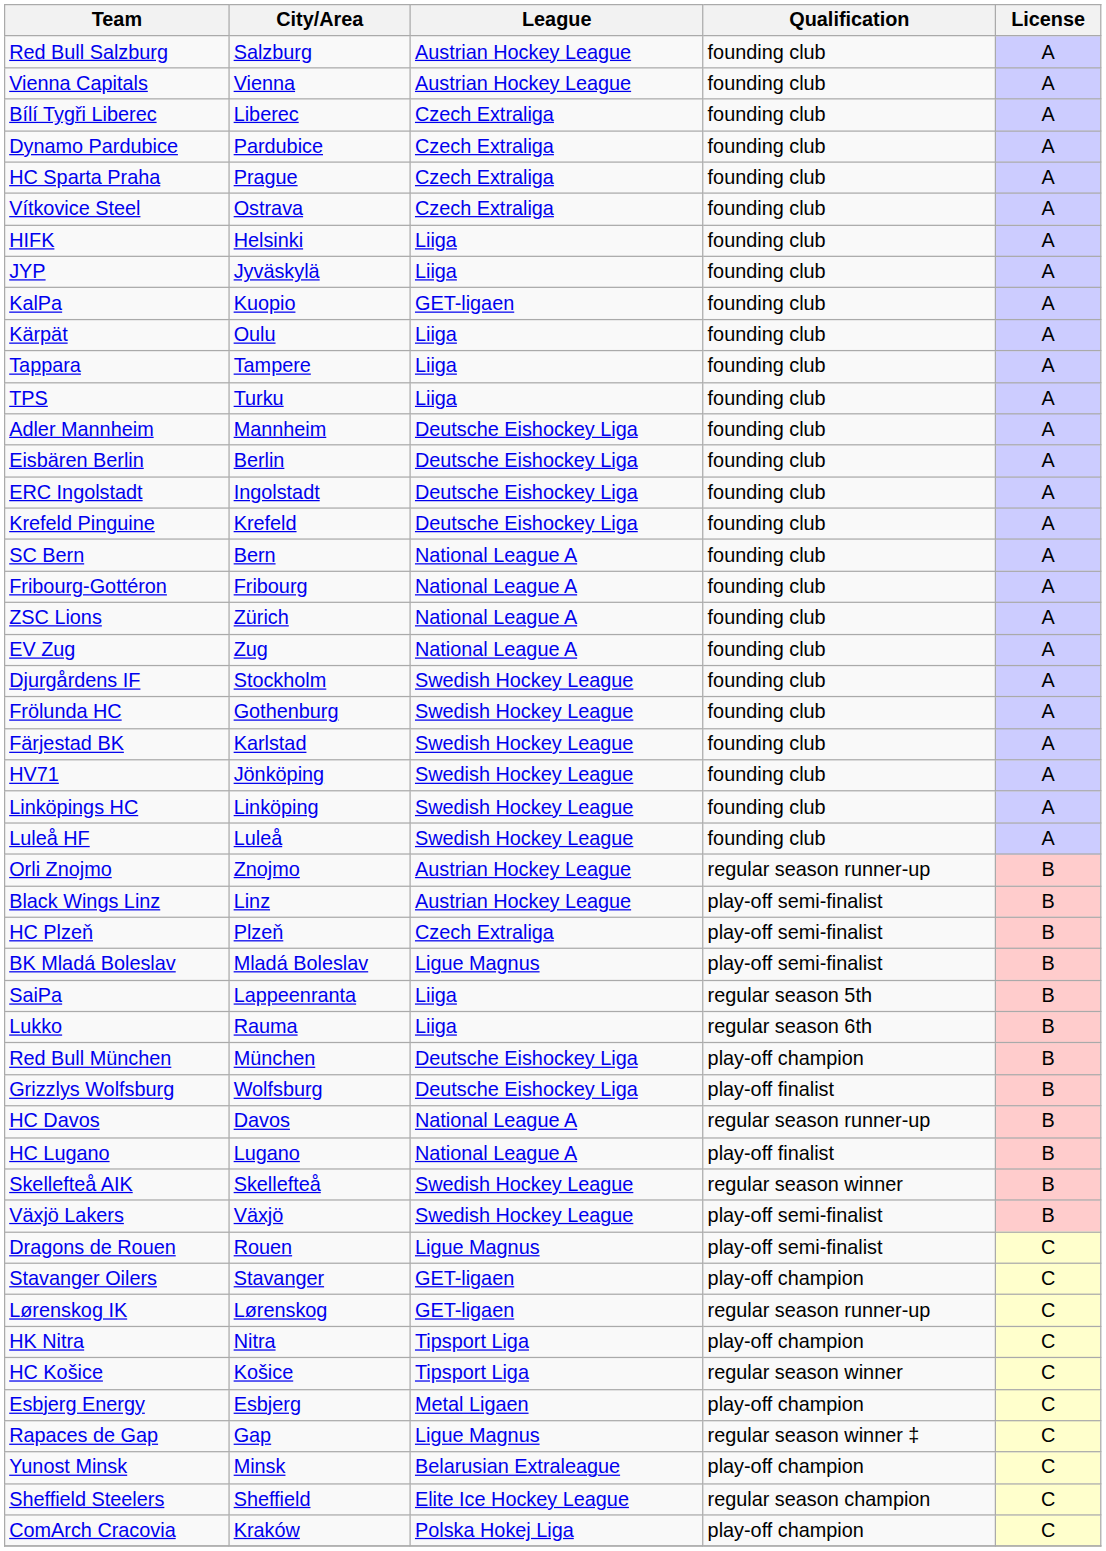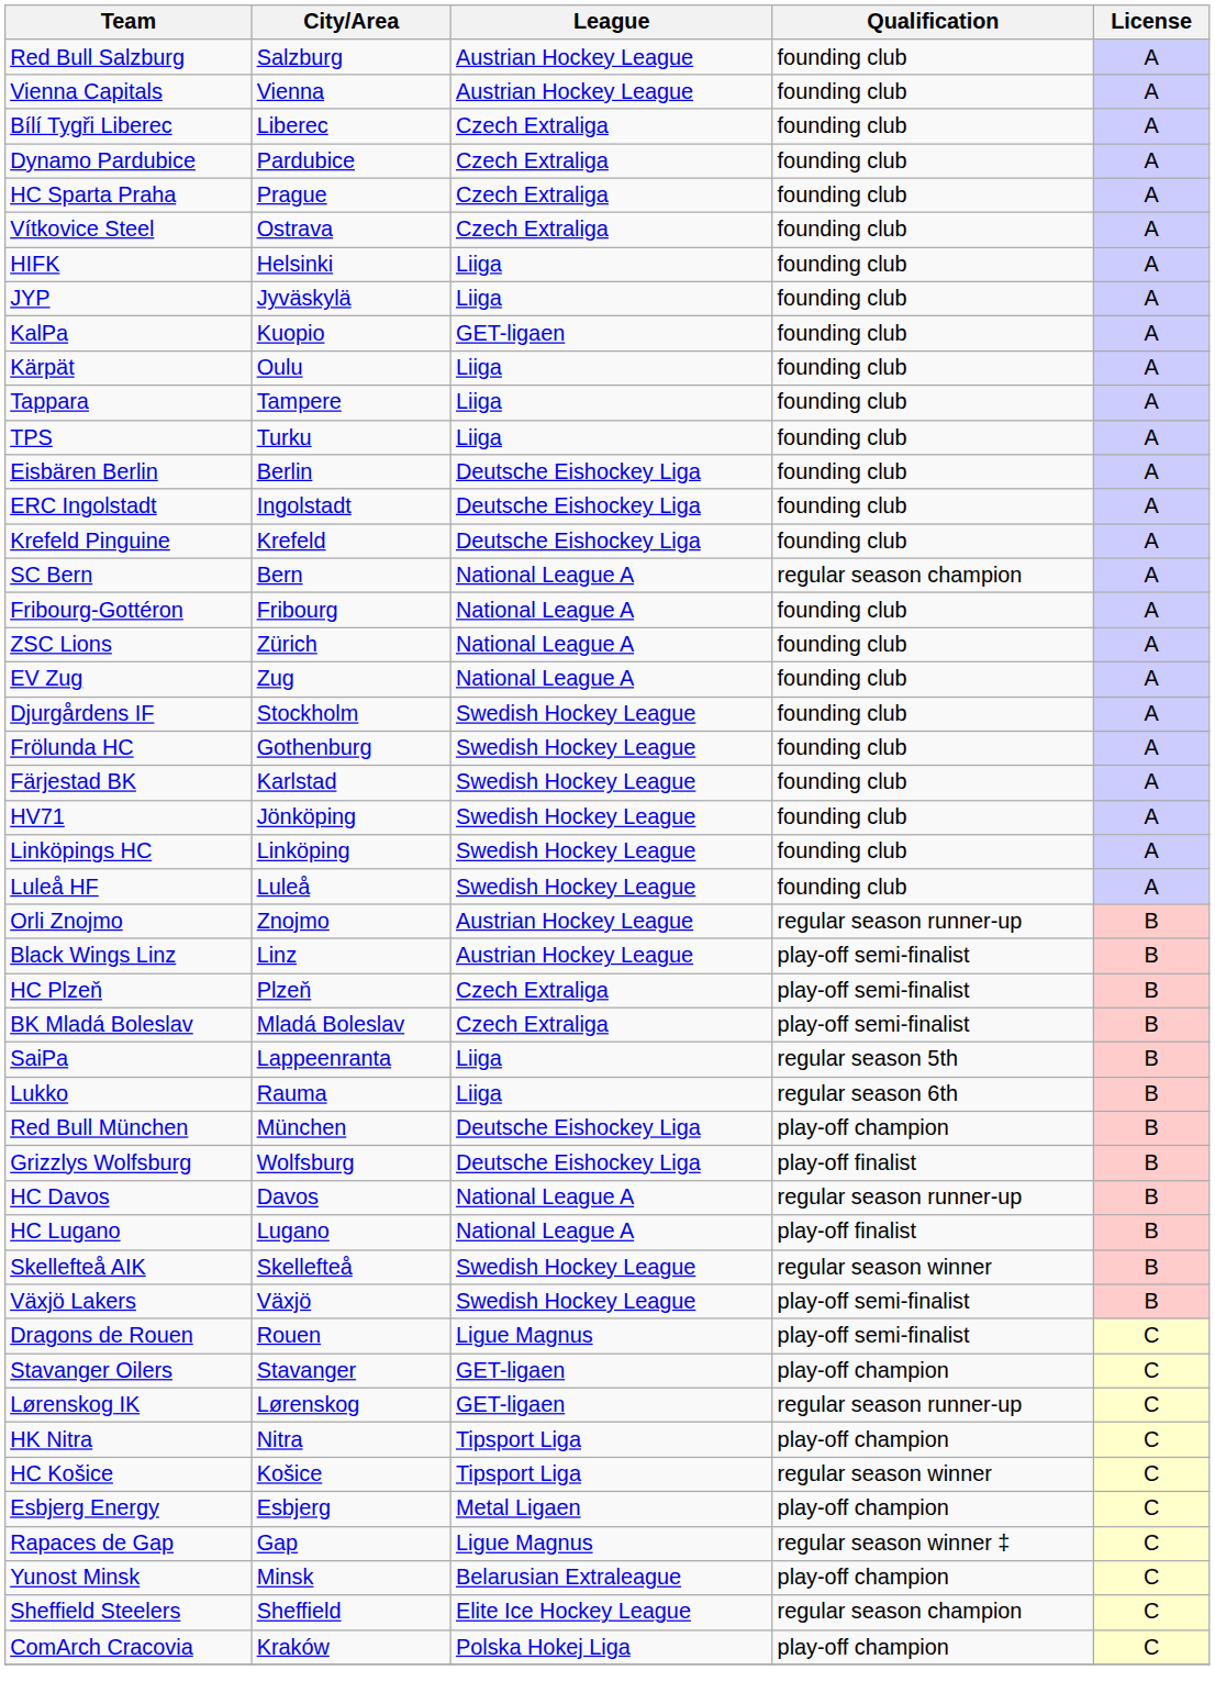 <table class="wikitable sortable" style="width:70%; text-align:left">
 <tr>
 <th>Team</th>
 <th>City/Area</th>
 <th>League</th>
 <th>Qualification</th>
 <th>License</th>
 </tr>
 <tr>
 <td> <a href='#'>Red Bull Salzburg</a></td>
 <td><a href='#'>Salzburg</a></td>
 <td><a href='#'>Austrian Hockey League</a></td>
 <td>founding club</td>
 <td style="background-color: #CCCCFF; text-align: center;">A</td>
 </tr>
 <tr>
 <td> <a href='#'>Vienna Capitals</a></td>
 <td><a href='#'>Vienna</a></td>
 <td><a href='#'>Austrian Hockey League</a></td>
 <td>founding club</td>
 <td style="background-color: #CCCCFF; text-align: center;">A</td>
 </tr>
 <tr>
 <td> <a href='#'>Bílí Tygři Liberec</a></td>
 <td><a href='#'>Liberec</a></td>
 <td><a href='#'>Czech Extraliga</a></td>
 <td>founding club</td>
 <td style="background-color: #CCCCFF; text-align: center;">A</td>
 </tr>
 <tr>
 <td> <a href='#'>Dynamo Pardubice</a></td>
 <td><a href='#'>Pardubice</a></td>
 <td><a href='#'>Czech Extraliga</a></td>
 <td>founding club</td>
 <td style="background-color: #CCCCFF; text-align: center;">A</td>
 </tr>
 <tr>
 <td> <a href='#'>HC Sparta Praha</a></td>
 <td><a href='#'>Prague</a></td>
 <td><a href='#'>Czech Extraliga</a></td>
 <td>founding club</td>
 <td style="background-color: #CCCCFF; text-align: center;">A</td>
 </tr>
 <tr>
 <td> <a href='#'>Vítkovice Steel</a></td>
 <td><a href='#'>Ostrava</a></td>
 <td><a href='#'>Czech Extraliga</a></td>
 <td>founding club</td>
 <td style="background-color: #CCCCFF; text-align: center;">A</td>
 </tr>
 <tr>
 <td> <a href='#'>HIFK</a></td>
 <td><a href='#'>Helsinki</a></td>
 <td><a href='#'>Liiga</a></td>
 <td>founding club</td>
 <td style="background-color: #CCCCFF; text-align: center;">A</td>
 </tr>
 <tr>
 <td> <a href='#'>JYP</a></td>
 <td><a href='#'>Jyväskylä</a></td>
 <td><a href='#'>Liiga</a></td>
 <td>founding club</td>
 <td style="background-color: #CCCCFF; text-align: center;">A</td>
 </tr>
 <tr>
 <td> <a href='#'>KalPa</a></td>
 <td><a href='#'>Kuopio</a></td>
 <td><a href='#'>GET-ligaen</a></td>
 <td>founding club</td>
 <td style="background-color: #CCCCFF; text-align: center;">A</td>
 </tr>
 <tr>
 <td> <a href='#'>Kärpät</a></td>
 <td><a href='#'>Oulu</a></td>
 <td><a href='#'>Liiga</a></td>
 <td>founding club</td>
 <td style="background-color: #CCCCFF; text-align: center;">A</td>
 </tr>
 <tr>
 <td> <a href='#'>Tappara</a></td>
 <td><a href='#'>Tampere</a></td>
 <td><a href='#'>Liiga</a></td>
 <td>founding club</td>
 <td style="background-color: #CCCCFF; text-align: center;">A</td>
 </tr>
 <tr>
 <td> <a href='#'>TPS</a></td>
 <td><a href='#'>Turku</a></td>
 <td><a href='#'>Liiga</a></td>
 <td>founding club</td>
 <td style="background-color: #CCCCFF; text-align: center;">A</td>
 </tr>
 <tr>
-<td> <a href='#'>Adler Mannheim</a></td>
-<td><a href='#'>Mannheim</a></td>
-<td><a href='#'>Deutsche Eishockey Liga</a></td>
-<td>founding club</td>
-<td style="background-color: #CCCCFF; text-align: center;">A</td>
-</tr>
-<tr>
 <td> <a href='#'>Eisbären Berlin</a></td>
 <td><a href='#'>Berlin</a></td>
 <td><a href='#'>Deutsche Eishockey Liga</a></td>
 <td>founding club</td>
 <td style="background-color: #CCCCFF; text-align: center;">A</td>
 </tr>
 <tr>
 <td> <a href='#'>ERC Ingolstadt</a></td>
 <td><a href='#'>Ingolstadt</a></td>
 <td><a href='#'>Deutsche Eishockey Liga</a></td>
 <td>founding club</td>
 <td style="background-color: #CCCCFF; text-align: center;">A</td>
 </tr>
 <tr>
 <td> <a href='#'>Krefeld Pinguine</a></td>
 <td><a href='#'>Krefeld</a></td>
 <td><a href='#'>Deutsche Eishockey Liga</a></td>
 <td>founding club</td>
 <td style="background-color: #CCCCFF; text-align: center;">A</td>
 </tr>
 <tr>
 <td> <a href='#'>SC Bern</a></td>
 <td><a href='#'>Bern</a></td>
 <td><a href='#'>National League A</a></td>
-<td>founding club</td>
+<td>regular season champion</td>
 <td style="background-color: #CCCCFF; text-align: center;">A</td>
 </tr>
 <tr>
 <td> <a href='#'>Fribourg-Gottéron</a></td>
 <td><a href='#'>Fribourg</a></td>
 <td><a href='#'>National League A</a></td>
 <td>founding club</td>
 <td style="background-color: #CCCCFF; text-align: center;">A</td>
 </tr>
 <tr>
 <td> <a href='#'>ZSC Lions</a></td>
 <td><a href='#'>Zürich</a></td>
 <td><a href='#'>National League A</a></td>
 <td>founding club</td>
 <td style="background-color: #CCCCFF; text-align: center;">A</td>
 </tr>
 <tr>
 <td> <a href='#'>EV Zug</a></td>
 <td><a href='#'>Zug</a></td>
 <td><a href='#'>National League A</a></td>
 <td>founding club</td>
 <td style="background-color: #CCCCFF; text-align: center;">A</td>
 </tr>
 <tr>
 <td> <a href='#'>Djurgårdens IF</a></td>
 <td><a href='#'>Stockholm</a></td>
 <td><a href='#'>Swedish Hockey League</a></td>
 <td>founding club</td>
 <td style="background-color: #CCCCFF; text-align: center;">A</td>
 </tr>
 <tr>
 <td> <a href='#'>Frölunda HC</a></td>
 <td><a href='#'>Gothenburg</a></td>
 <td><a href='#'>Swedish Hockey League</a></td>
 <td>founding club</td>
 <td style="background-color: #CCCCFF; text-align: center;">A</td>
 </tr>
 <tr>
 <td> <a href='#'>Färjestad BK</a></td>
 <td><a href='#'>Karlstad</a></td>
 <td><a href='#'>Swedish Hockey League</a></td>
 <td>founding club</td>
 <td style="background-color: #CCCCFF; text-align: center;">A</td>
 </tr>
 <tr>
 <td> <a href='#'>HV71</a></td>
 <td><a href='#'>Jönköping</a></td>
 <td><a href='#'>Swedish Hockey League</a></td>
 <td>founding club</td>
 <td style="background-color: #CCCCFF; text-align: center;">A</td>
 </tr>
 <tr>
 <td> <a href='#'>Linköpings HC</a></td>
 <td><a href='#'>Linköping</a></td>
 <td><a href='#'>Swedish Hockey League</a></td>
 <td>founding club</td>
 <td style="background-color: #CCCCFF; text-align: center;">A</td>
 </tr>
 <tr>
 <td> <a href='#'>Luleå HF</a></td>
 <td><a href='#'>Luleå</a></td>
 <td><a href='#'>Swedish Hockey League</a></td>
 <td>founding club</td>
 <td style="background-color: #CCCCFF; text-align: center;">A</td>
 </tr>
 <tr>
 <td> <a href='#'>Orli Znojmo</a></td>
 <td><a href='#'>Znojmo</a></td>
 <td><a href='#'>Austrian Hockey League</a></td>
 <td>regular season runner-up</td>
 <td style="background-color: #FFCCCC; text-align: center;">B</td>
 </tr>
 <tr>
 <td> <a href='#'>Black Wings Linz</a></td>
 <td><a href='#'>Linz</a></td>
 <td><a href='#'>Austrian Hockey League</a></td>
 <td>play-off semi-finalist</td>
 <td style="background-color: #FFCCCC; text-align: center;">B</td>
 </tr>
 <tr>
 <td> <a href='#'>HC Plzeň</a></td>
 <td><a href='#'>Plzeň</a></td>
 <td><a href='#'>Czech Extraliga</a></td>
 <td>play-off semi-finalist</td>
 <td style="background-color: #FFCCCC; text-align: center;">B</td>
 </tr>
 <tr>
 <td> <a href='#'>BK Mladá Boleslav</a></td>
 <td><a href='#'>Mladá Boleslav</a></td>
-<td><a href='#'>Ligue Magnus</a></td>
+<td><a href='#'>Czech Extraliga</a></td>
 <td>play-off semi-finalist</td>
 <td style="background-color: #FFCCCC; text-align: center;">B</td>
 </tr>
 <tr>
 <td> <a href='#'>SaiPa</a></td>
 <td><a href='#'>Lappeenranta</a></td>
 <td><a href='#'>Liiga</a></td>
 <td>regular season 5th</td>
 <td style="background-color: #FFCCCC; text-align: center;">B</td>
 </tr>
 <tr>
 <td> <a href='#'>Lukko</a></td>
 <td><a href='#'>Rauma</a></td>
 <td><a href='#'>Liiga</a></td>
 <td>regular season 6th</td>
 <td style="background-color: #FFCCCC; text-align: center;">B</td>
 </tr>
 <tr>
 <td> <a href='#'>Red Bull München</a></td>
 <td><a href='#'>München</a></td>
 <td><a href='#'>Deutsche Eishockey Liga</a></td>
 <td>play-off champion</td>
 <td style="background-color: #FFCCCC; text-align: center;">B</td>
 </tr>
 <tr>
 <td> <a href='#'>Grizzlys Wolfsburg</a></td>
 <td><a href='#'>Wolfsburg</a></td>
 <td><a href='#'>Deutsche Eishockey Liga</a></td>
 <td>play-off finalist</td>
 <td style="background-color: #FFCCCC; text-align: center;">B</td>
 </tr>
 <tr>
 <td> <a href='#'>HC Davos</a></td>
 <td><a href='#'>Davos</a></td>
 <td><a href='#'>National League A</a></td>
 <td>regular season runner-up</td>
 <td style="background-color: #FFCCCC; text-align: center;">B</td>
 </tr>
 <tr>
 <td> <a href='#'>HC Lugano</a></td>
 <td><a href='#'>Lugano</a></td>
 <td><a href='#'>National League A</a></td>
 <td>play-off finalist</td>
 <td style="background-color: #FFCCCC; text-align: center;">B</td>
 </tr>
 <tr>
 <td> <a href='#'>Skellefteå AIK</a></td>
 <td><a href='#'>Skellefteå</a></td>
 <td><a href='#'>Swedish Hockey League</a></td>
 <td>regular season winner</td>
 <td style="background-color: #FFCCCC; text-align: center;">B</td>
 </tr>
 <tr>
 <td> <a href='#'>Växjö Lakers</a></td>
 <td><a href='#'>Växjö</a></td>
 <td><a href='#'>Swedish Hockey League</a></td>
 <td>play-off semi-finalist</td>
 <td style="background-color: #FFCCCC; text-align: center;">B</td>
 </tr>
 <tr>
 <td> <a href='#'>Dragons de Rouen</a></td>
 <td><a href='#'>Rouen</a></td>
 <td><a href='#'>Ligue Magnus</a></td>
 <td>play-off semi-finalist</td>
 <td style="background-color: #FFFFCC; text-align: center;">C</td>
 </tr>
 <tr>
 <td> <a href='#'>Stavanger Oilers</a></td>
 <td><a href='#'>Stavanger</a></td>
 <td><a href='#'>GET-ligaen</a></td>
 <td>play-off champion</td>
 <td style="background-color: #FFFFCC; text-align: center;">C</td>
 </tr>
 <tr>
 <td> <a href='#'>Lørenskog IK</a></td>
 <td><a href='#'>Lørenskog</a></td>
 <td><a href='#'>GET-ligaen</a></td>
 <td>regular season runner-up</td>
 <td style="background-color: #FFFFCC; text-align: center;">C</td>
 </tr>
 <tr>
 <td> <a href='#'>HK Nitra</a></td>
 <td><a href='#'>Nitra</a></td>
 <td><a href='#'>Tipsport Liga</a></td>
 <td>play-off champion</td>
 <td style="background-color: #FFFFCC; text-align: center;">C</td>
 </tr>
 <tr>
 <td> <a href='#'>HC Košice</a></td>
 <td><a href='#'>Košice</a></td>
 <td><a href='#'>Tipsport Liga</a></td>
 <td>regular season winner</td>
 <td style="background-color: #FFFFCC; text-align: center;">C</td>
 </tr>
 <tr>
 <td> <a href='#'>Esbjerg Energy</a></td>
 <td><a href='#'>Esbjerg</a></td>
 <td><a href='#'>Metal Ligaen</a></td>
 <td>play-off champion</td>
 <td style="background-color: #FFFFCC; text-align: center;">C</td>
 </tr>
 <tr>
 <td> <a href='#'>Rapaces de Gap</a></td>
 <td><a href='#'>Gap</a></td>
 <td><a href='#'>Ligue Magnus</a></td>
 <td>regular season winner ‡</td>
 <td style="background-color: #FFFFCC; text-align: center;">C</td>
 </tr>
 <tr>
 <td> <a href='#'>Yunost Minsk</a></td>
 <td><a href='#'>Minsk</a></td>
 <td><a href='#'>Belarusian Extraleague</a></td>
 <td>play-off champion</td>
 <td style="background-color: #FFFFCC; text-align: center;">C</td>
 </tr>
 <tr>
 <td> <a href='#'>Sheffield Steelers</a></td>
 <td><a href='#'>Sheffield</a></td>
 <td><a href='#'>Elite Ice Hockey League</a></td>
 <td>regular season champion</td>
 <td style="background-color: #FFFFCC; text-align: center;">C</td>
 </tr>
 <tr>
 <td> <a href='#'>ComArch Cracovia</a></td>
 <td><a href='#'>Kraków</a></td>
 <td><a href='#'>Polska Hokej Liga</a></td>
 <td>play-off champion</td>
 <td style="background-color: #FFFFCC; text-align: center;">C</td>
 </tr>
 <tr>
 </tr>
 </table>
